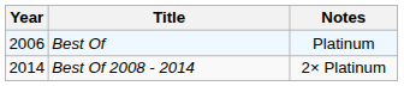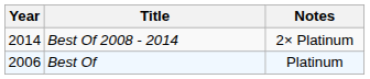 <table class="wikitable">
 <tr>
 <th width="25">Year</th>
 <th width="235">Title</th>
 <th width="100">Notes</th>
 </tr>
+<tr>
+<td>2014</td>
+<td><em>Best Of 2008 - 2014</em></td>
+<td align="center">2× Platinum</td>
+</tr>
 <tr bgcolor="#F0F8FF">
 <td>2006</td>
 <td><em>Best Of</em></td>
 <td align="center">Platinum</td>
 </tr>
-<tr>
-<td>2014</td>
-<td><em>Best Of 2008 - 2014</em></td>
-<td align="center">2× Platinum</td>
-</tr>
 </table>
